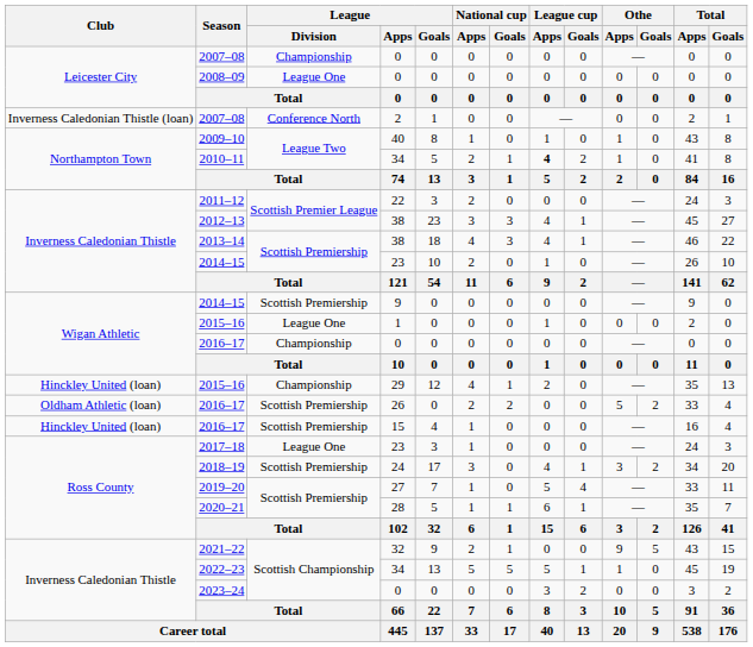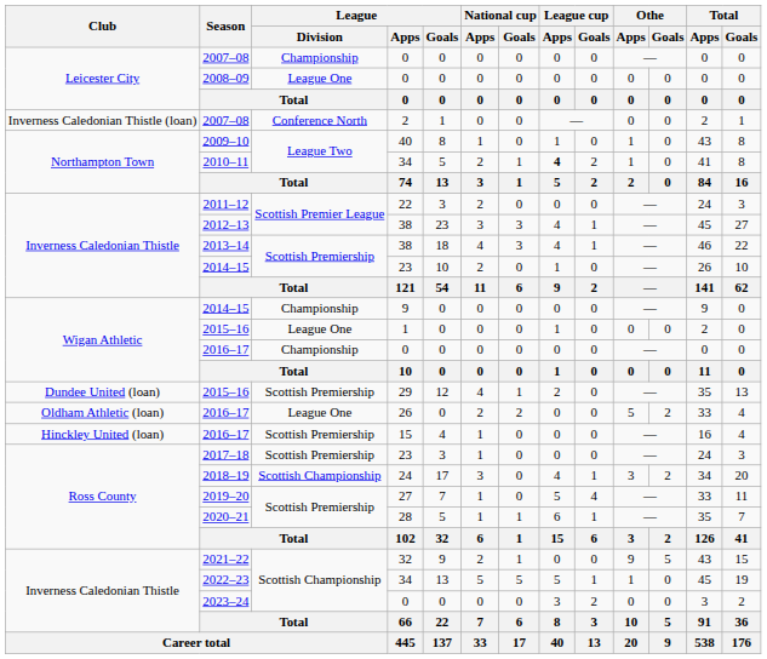 <table class="wikitable" style="text-align: center">
 <tr>
 <th rowspan="2">Club</th>
 <th rowspan="2">Season</th>
 <th colspan="3">League</th>
 <th colspan="2">National cup</th>
 <th colspan="2">League cup</th>
 <th colspan="2">Othe</th>
 <th colspan="2">Total</th>
 </tr>
 <tr>
 <th>Division</th>
 <th>Apps</th>
 <th>Goals</th>
 <th>Apps</th>
 <th>Goals</th>
 <th>Apps</th>
 <th>Goals</th>
 <th>Apps</th>
 <th>Goals</th>
 <th>Apps</th>
 <th>Goals</th>
 </tr>
 <tr>
 <td rowspan="3"><a href='#'>Leicester City</a></td>
 <td><a href='#'>2007–08</a></td>
 <td><a href='#'>Championship</a></td>
 <td>0</td>
 <td>0</td>
 <td>0</td>
 <td>0</td>
 <td>0</td>
 <td>0</td>
 <td colspan="2">—</td>
 <td>0</td>
 <td>0</td>
 </tr>
 <tr>
 <td><a href='#'>2008–09</a></td>
 <td><a href='#'>League One</a></td>
 <td>0</td>
 <td>0</td>
 <td>0</td>
 <td>0</td>
 <td>0</td>
 <td>0</td>
 <td>0</td>
 <td>0</td>
 <td>0</td>
 <td>0</td>
 </tr>
 <tr>
 <th colspan="2">Total</th>
 <th>0</th>
 <th>0</th>
 <th>0</th>
 <th>0</th>
 <th>0</th>
 <th>0</th>
 <th>0</th>
 <th>0</th>
 <th>0</th>
 <th>0</th>
 </tr>
 <tr>
 <td>Inverness Caledonian Thistle (loan)</td>
 <td><a href='#'>2007–08</a></td>
 <td><a href='#'>Conference North</a></td>
 <td>2</td>
 <td>1</td>
 <td>0</td>
 <td>0</td>
 <td colspan="2">—</td>
 <td>0</td>
 <td>0</td>
 <td>2</td>
 <td>1</td>
 </tr>
 <tr>
 <td rowspan="3"><a href='#'>Northampton Town</a></td>
 <td><a href='#'>2009–10</a></td>
 <td rowspan="2"><a href='#'>League Two</a></td>
 <td>40</td>
 <td>8</td>
 <td>1</td>
 <td>0</td>
 <td>1</td>
 <td>0</td>
 <td>1</td>
 <td>0</td>
 <td>43</td>
 <td>8</td>
 </tr>
 <tr>
 <td><a href='#'>2010–11</a></td>
 <td>34</td>
 <td>5</td>
 <td>2</td>
 <td>1</td>
 <td><strong>4</strong></td>
 <td>2</td>
 <td>1</td>
 <td>0</td>
 <td>41</td>
 <td>8</td>
 </tr>
 <tr>
 <th colspan="2">Total</th>
 <th>74</th>
 <th>13</th>
 <th>3</th>
 <th>1</th>
 <th>5</th>
 <th>2</th>
 <th>2</th>
 <th>0</th>
 <th>84</th>
 <th>16</th>
 </tr>
 <tr>
 <td rowspan="5"><a href='#'>Inverness Caledonian Thistle</a></td>
 <td><a href='#'>2011–12</a></td>
 <td rowspan="2"><a href='#'>Scottish Premier League</a></td>
 <td>22</td>
 <td>3</td>
 <td>2</td>
 <td>0</td>
 <td>0</td>
 <td>0</td>
 <td colspan="2">—</td>
 <td>24</td>
 <td>3</td>
 </tr>
 <tr>
 <td><a href='#'>2012–13</a></td>
 <td>38</td>
 <td>23</td>
 <td>3</td>
 <td>3</td>
 <td>4</td>
 <td>1</td>
 <td colspan="2">—</td>
 <td>45</td>
 <td>27</td>
 </tr>
 <tr>
 <td><a href='#'>2013–14</a></td>
 <td rowspan="2"><a href='#'>Scottish Premiership</a></td>
 <td>38</td>
 <td>18</td>
 <td>4</td>
 <td>3</td>
 <td>4</td>
 <td>1</td>
 <td colspan="2">—</td>
 <td>46</td>
 <td>22</td>
 </tr>
 <tr>
 <td><a href='#'>2014–15</a></td>
 <td>23</td>
 <td>10</td>
 <td>2</td>
 <td>0</td>
 <td>1</td>
 <td>0</td>
 <td colspan="2">—</td>
 <td>26</td>
 <td>10</td>
 </tr>
 <tr>
 <th colspan="2">Total</th>
 <th>121</th>
 <th>54</th>
 <th>11</th>
 <th>6</th>
 <th>9</th>
 <th>2</th>
 <th colspan="2">—</th>
 <th>141</th>
 <th>62</th>
 </tr>
 <tr>
 <td rowspan="4"><a href='#'>Wigan Athletic</a></td>
 <td><a href='#'>2014–15</a></td>
-<td>Scottish Premiership</td>
+<td>Championship</td>
 <td>9</td>
 <td>0</td>
 <td>0</td>
 <td>0</td>
 <td>0</td>
 <td>0</td>
 <td colspan="2">—</td>
 <td>9</td>
 <td>0</td>
 </tr>
 <tr>
 <td><a href='#'>2015–16</a></td>
 <td>League One</td>
 <td>1</td>
 <td>0</td>
 <td>0</td>
 <td>0</td>
 <td>1</td>
 <td>0</td>
 <td>0</td>
 <td>0</td>
 <td>2</td>
 <td>0</td>
 </tr>
 <tr>
 <td><a href='#'>2016–17</a></td>
 <td>Championship</td>
 <td>0</td>
 <td>0</td>
 <td>0</td>
 <td>0</td>
 <td>0</td>
 <td>0</td>
 <td colspan="2">—</td>
 <td>0</td>
 <td>0</td>
 </tr>
 <tr>
 <th colspan="2">Total</th>
 <th>10</th>
 <th>0</th>
 <th>0</th>
 <th>0</th>
 <th>1</th>
 <th>0</th>
 <th>0</th>
 <th>0</th>
 <th>11</th>
 <th>0</th>
 </tr>
 <tr>
-<td><a href='#'>Hinckley United</a> (loan)</td>
+<td><a href='#'>Dundee United</a> (loan)</td>
 <td><a href='#'>2015–16</a></td>
-<td>Championship</td>
+<td>Scottish Premiership</td>
 <td>29</td>
 <td>12</td>
 <td>4</td>
 <td>1</td>
 <td>2</td>
 <td>0</td>
 <td colspan="2">—</td>
 <td>35</td>
 <td>13</td>
 </tr>
 <tr>
 <td><a href='#'>Oldham Athletic</a> (loan)</td>
 <td><a href='#'>2016–17</a></td>
-<td>Scottish Premiership</td>
+<td>League One</td>
 <td>26</td>
 <td>0</td>
 <td>2</td>
 <td>2</td>
 <td>0</td>
 <td>0</td>
 <td>5</td>
 <td>2</td>
 <td>33</td>
 <td>4</td>
 </tr>
 <tr>
 <td><a href='#'>Hinckley United</a> (loan)</td>
 <td><a href='#'>2016–17</a></td>
 <td>Scottish Premiership</td>
 <td>15</td>
 <td>4</td>
 <td>1</td>
 <td>0</td>
 <td>0</td>
 <td>0</td>
 <td colspan="2">—</td>
 <td>16</td>
 <td>4</td>
 </tr>
 <tr>
 <td rowspan="5"><a href='#'>Ross County</a></td>
 <td><a href='#'>2017–18</a></td>
-<td>League One</td>
+<td>Scottish Premiership</td>
 <td>23</td>
 <td>3</td>
 <td>1</td>
 <td>0</td>
 <td>0</td>
 <td>0</td>
 <td colspan="2">—</td>
 <td>24</td>
 <td>3</td>
 </tr>
 <tr>
 <td><a href='#'>2018–19</a></td>
-<td>Scottish Premiership</td>
+<td><a href='#'>Scottish Championship</a></td>
 <td>24</td>
 <td>17</td>
 <td>3</td>
 <td>0</td>
 <td>4</td>
 <td>1</td>
 <td>3</td>
 <td>2</td>
 <td>34</td>
 <td>20</td>
 </tr>
 <tr>
 <td><a href='#'>2019–20</a></td>
 <td rowspan=2>Scottish Premiership</td>
 <td>27</td>
 <td>7</td>
 <td>1</td>
 <td>0</td>
 <td>5</td>
 <td>4</td>
 <td colspan="2">—</td>
 <td>33</td>
 <td>11</td>
 </tr>
 <tr>
 <td><a href='#'>2020–21</a></td>
 <td>28</td>
 <td>5</td>
 <td>1</td>
 <td>1</td>
 <td>6</td>
 <td>1</td>
 <td colspan=2>—</td>
 <td>35</td>
 <td>7</td>
 </tr>
 <tr>
 <th colspan="2">Total</th>
 <th>102</th>
 <th>32</th>
 <th>6</th>
 <th>1</th>
 <th>15</th>
 <th>6</th>
 <th>3</th>
 <th>2</th>
 <th>126</th>
 <th>41</th>
 </tr>
 <tr>
 <td rowspan="4">Inverness Caledonian Thistle</td>
 <td><a href='#'>2021–22</a></td>
 <td rowspan=3>Scottish Championship</td>
 <td>32</td>
 <td>9</td>
 <td>2</td>
 <td>1</td>
 <td>0</td>
 <td>0</td>
 <td>9</td>
 <td>5</td>
 <td>43</td>
 <td>15</td>
 </tr>
 <tr>
 <td><a href='#'>2022–23</a></td>
 <td>34</td>
 <td>13</td>
 <td>5</td>
 <td>5</td>
 <td>5</td>
 <td>1</td>
 <td>1</td>
 <td>0</td>
 <td>45</td>
 <td>19</td>
 </tr>
 <tr>
 <td><a href='#'>2023–24</a></td>
 <td>0</td>
 <td>0</td>
 <td>0</td>
 <td>0</td>
 <td>3</td>
 <td>2</td>
 <td>0</td>
 <td>0</td>
 <td>3</td>
 <td>2</td>
 </tr>
 <tr>
 <th colspan="2">Total</th>
 <th>66</th>
 <th>22</th>
 <th>7</th>
 <th>6</th>
 <th>8</th>
 <th>3</th>
 <th>10</th>
 <th>5</th>
 <th>91</th>
 <th>36</th>
 </tr>
 <tr>
 <th colspan="3">Career total</th>
 <th>445</th>
 <th>137</th>
 <th>33</th>
 <th>17</th>
 <th>40</th>
 <th>13</th>
 <th>20</th>
 <th>9</th>
 <th>538</th>
 <th>176</th>
 </tr>
 </table>
